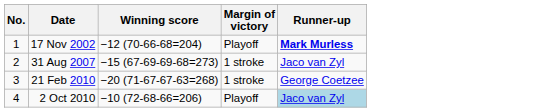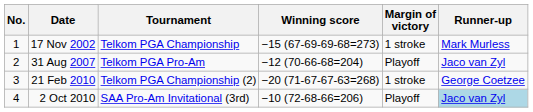 <table class="wikitable" style="font-size:95%;">
 <tr>
 <th>No.</th>
 <th>Date</th>
+<th>Tournament</th>
 <th>Winning score</th>
 <th>Margin of<br>victory</th>
 <th>Runner-up</th>
 </tr>
 <tr>
 <td align=center>1</td>
 <td align=right>17 Nov <a href='#'>2002</a></td>
-<td>−12 (70-66-68=204)</td>
-<td>Playoff</td>
-<td><strong> <a href='#'>Mark Murless</a></strong></td>
+<td><a href='#'>Telkom PGA Championship</a></td>
+<td>−15 (67-69-69-68=273)</td>
+<td>1 stroke</td>
+<td> <a href='#'>Mark Murless</a></td>
 </tr>
 <tr>
 <td align=center>2</td>
 <td align=right>31 Aug <a href='#'>2007</a></td>
-<td>−15 (67-69-69-68=273)</td>
-<td>1 stroke</td>
+<td><a href='#'>Telkom PGA Pro-Am</a></td>
+<td>−12 (70-66-68=204)</td>
+<td>Playoff</td>
 <td> <a href='#'>Jaco van Zyl</a></td>
 </tr>
 <tr>
 <td align=center>3</td>
 <td align=right>21 Feb <a href='#'>2010</a></td>
+<td><a href='#'>Telkom PGA Championship</a> (2)</td>
 <td>−20 (71-67-67-63=268)</td>
 <td>1 stroke</td>
 <td> <a href='#'>George Coetzee</a></td>
 </tr>
 <tr>
 <td align=center>4</td>
 <td align=right>2 Oct 2010</td>
+<td><a href='#'>SAA Pro-Am Invitational</a> (3rd)</td>
 <td>−10 (72-68-66=206)</td>
 <td>Playoff</td>
 <td style="background: lightblue;"> <a href='#'>Jaco van Zyl</a></td>
 </tr>
 </table>
